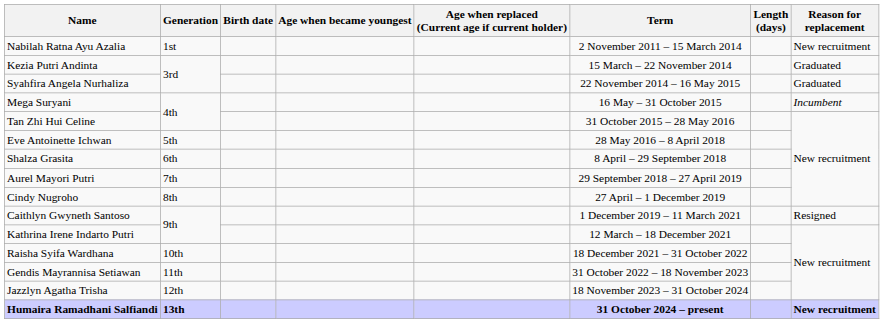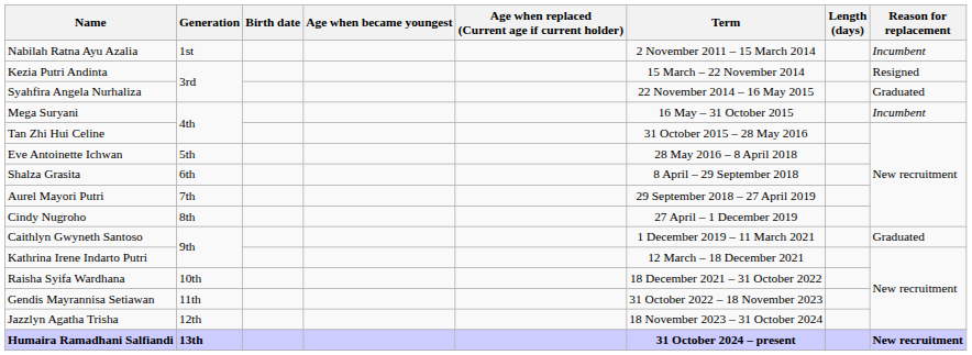 <table class="wikitable sortable" style="font-size:95%;">
 <tr>
 <th>Name</th>
 <th>Generation</th>
 <th>Birth date</th>
 <th>Age when became youngest</th>
 <th>Age when replaced<br>(Current age if current holder)</th>
 <th class="unsortable">Term</th>
 <th>Length<br>(days)</th>
 <th>Reason for<br>replacement</th>
 </tr>
 <tr>
 <td>Nabilah Ratna Ayu Azalia</td>
 <td>1st</td>
 <td style="text-align:right;"></td>
 <td style="text-align:right;"></td>
 <td style="text-align:right;"></td>
 <td style="text-align:center;">2 November 2011 – 15 March 2014</td>
 <td></td>
-<td>New recruitment</td>
+<td> <em>Incumbent</em></td>
 </tr>
 <tr>
 <td>Kezia Putri Andinta</td>
 <td rowspan=2>3rd</td>
 <td style="text-align:right;"></td>
 <td style="text-align:right;"></td>
 <td style="text-align:right;"></td>
 <td style="text-align:center;">15 March – 22 November 2014</td>
 <td></td>
-<td>Graduated</td>
+<td>Resigned</td>
 </tr>
 <tr>
 <td>Syahfira Angela Nurhaliza</td>
 <td style="text-align:right;"></td>
 <td style="text-align:right;"></td>
 <td style="text-align:right;"></td>
 <td style="text-align:center;">22 November 2014 – 16 May 2015</td>
 <td></td>
 <td>Graduated</td>
 </tr>
 <tr>
 <td>Mega Suryani</td>
 <td rowspan=2>4th</td>
 <td style="text-align:right;"></td>
 <td style="text-align:right;"></td>
 <td style="text-align:right;"></td>
 <td style="text-align:center;">16 May – 31 October 2015</td>
 <td></td>
 <td> <em>Incumbent</em></td>
 </tr>
 <tr>
 <td> Tan Zhi Hui Celine</td>
 <td style="text-align:right;"></td>
 <td style="text-align:right;"></td>
 <td style="text-align:right;"></td>
 <td style="text-align:center;">31 October 2015 – 28 May 2016</td>
 <td></td>
 <td rowspan=5>New recruitment</td>
 </tr>
 <tr>
 <td>Eve Antoinette Ichwan</td>
 <td>5th</td>
 <td style="text-align:right;"></td>
 <td style="text-align:right;"></td>
 <td style="text-align:right;"></td>
 <td style="text-align:center;">28 May 2016 – 8 April 2018</td>
 <td></td>
 </tr>
 <tr>
 <td>Shalza Grasita</td>
 <td>6th</td>
 <td style="text-align:right;"></td>
 <td style="text-align:right;"></td>
 <td style="text-align:right;"></td>
 <td style="text-align:center;">8 April – 29 September 2018</td>
 <td></td>
 </tr>
 <tr>
 <td>Aurel Mayori Putri</td>
 <td>7th</td>
 <td style="text-align:right;"></td>
 <td style="text-align:right;"></td>
 <td style="text-align:right;"></td>
 <td style="text-align:center;">29 September 2018 – 27 April 2019</td>
 <td></td>
 </tr>
 <tr>
 <td>Cindy Nugroho</td>
 <td>8th</td>
 <td style="text-align:right;"></td>
 <td style="text-align:right;"></td>
 <td style="text-align:right;"></td>
 <td style="text-align:center;">27 April – 1 December 2019</td>
 <td></td>
 </tr>
 <tr>
 <td>Caithlyn Gwyneth Santoso</td>
 <td rowspan=2>9th</td>
 <td style="text-align:right;"></td>
 <td style="text-align:right;"></td>
 <td style="text-align:right;"></td>
 <td style="text-align:center;">1 December 2019 – 11 March 2021</td>
 <td></td>
-<td>Resigned</td>
+<td>Graduated</td>
 </tr>
 <tr>
 <td>Kathrina Irene Indarto Putri</td>
 <td style="text-align:right;"></td>
 <td style="text-align:right;"></td>
 <td style="text-align:right;"></td>
 <td style="text-align:center;">12 March – 18 December 2021</td>
 <td></td>
 <td rowspan=4>New recruitment</td>
 </tr>
 <tr>
 <td>Raisha Syifa Wardhana</td>
 <td>10th</td>
 <td style="text-align:right;"></td>
 <td style="text-align:right;"></td>
 <td style="text-align:right;"></td>
 <td style="text-align:center;">18 December 2021 – 31 October 2022</td>
 <td></td>
 </tr>
 <tr>
 <td>Gendis Mayrannisa Setiawan</td>
 <td>11th</td>
 <td style="text-align:right;"></td>
 <td style="text-align:right;"></td>
 <td style="text-align:right;"></td>
 <td style="text-align:center;">31 October 2022 – 18 November 2023</td>
 <td></td>
 </tr>
 <tr>
 <td>Jazzlyn Agatha Trisha</td>
 <td>12th</td>
 <td style="text-align:right;"></td>
 <td style="text-align:right;"></td>
 <td style="text-align:right;"></td>
 <td style="text-align:center;">18 November 2023 – 31 October 2024</td>
 <td></td>
 </tr>
 <tr bgcolor="ccccff" style="font-weight:bold">
 <td>Humaira Ramadhani Salfiandi</td>
 <td>13th</td>
 <td style="text-align:right;"></td>
 <td style="text-align:right;"></td>
 <td style="text-align:right;"></td>
 <td style="text-align:center;">31 October 2024 – present</td>
 <td></td>
 <td>New recruitment</td>
 </tr>
 </table>
